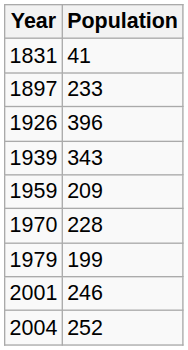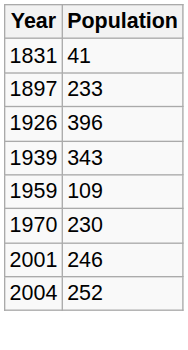 <table class="wikitable">
 <tr>
 <th>Year</th>
 <th>Population</th>
 </tr>
 <tr>
 <td>1831</td>
 <td>41</td>
 </tr>
 <tr>
 <td>1897</td>
 <td>233</td>
 </tr>
 <tr>
 <td>1926</td>
 <td>396</td>
 </tr>
 <tr>
 <td>1939</td>
 <td>343</td>
 </tr>
 <tr>
 <td>1959</td>
-<td>209</td>
+<td>109</td>
 </tr>
 <tr>
 <td>1970</td>
-<td>228</td>
-</tr>
-<tr>
-<td>1979</td>
-<td>199</td>
+<td>230</td>
 </tr>
 <tr>
 <td>2001</td>
 <td>246</td>
 </tr>
 <tr>
 <td>2004</td>
 <td>252</td>
 </tr>
 </table>
